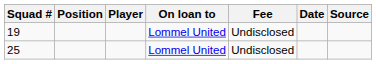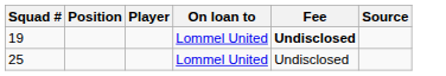 <table class="wikitable sortable" style="text-align:center; font-size:95%; text-align:left">
 <tr>
 <th><strong>Squad #</strong></th>
 <th><strong>Position</strong></th>
 <th><strong>Player</strong></th>
 <th><strong>On loan to</strong></th>
 <th><strong>Fee</strong></th>
-<th><strong>Date</strong></th>
 <th><strong>Source</strong></th>
 </tr>
 <tr>
 <td>19</td>
 <td></td>
 <td></td>
 <td> <a href='#'>Lommel United</a></td>
-<td>Undisclosed</td>
-<td></td>
+<td><strong>Undisclosed</strong></td>
 <td></td>
 </tr>
 <tr>
 <td>25</td>
 <td></td>
 <td></td>
 <td> <a href='#'>Lommel United</a></td>
 <td>Undisclosed</td>
 <td></td>
-<td></td>
 </tr>
 </table>
